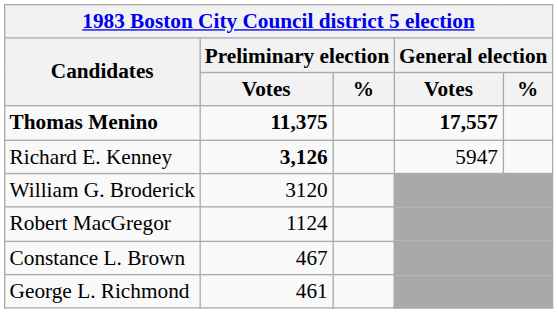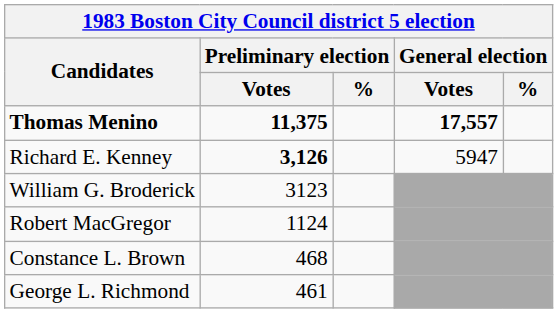 <table class=wikitable>
 <tr>
 <th colspan=5><a href='#'>1983 Boston City Council district 5 election</a></th>
 </tr>
 <tr>
 <th colspan=1 rowspan=2><strong>Candidates</strong></th>
 <th colspan=2><strong>Preliminary election</strong></th>
 <th colspan=2><strong>General election</strong></th>
 </tr>
 <tr>
 <th>Votes</th>
 <th>%</th>
 <th>Votes</th>
 <th>%</th>
 </tr>
 <tr>
 <td><strong>Thomas Menino</strong></td>
 <td align="right"><strong>11,375</strong></td>
 <td align="right"><strong></strong></td>
 <td align="right"><strong>17,557</strong></td>
 <td align="right"><strong></strong></td>
 </tr>
 <tr>
 <td>Richard E. Kenney</td>
 <td align="right"><strong>3,126</strong></td>
 <td align="right"><strong></strong></td>
 <td align="right">5947</td>
 <td align="right"></td>
 </tr>
 <tr>
 <td>William G. Broderick</td>
-<td align="right">3120</td>
+<td align="right">3123</td>
 <td align="right"></td>
 <td colspan=2 bgcolor=darkgray> </td>
 </tr>
 <tr>
 <td>Robert MacGregor</td>
 <td align="right">1124</td>
 <td align="right"></td>
 <td colspan=2 bgcolor=darkgray> </td>
 </tr>
 <tr>
 <td>Constance L. Brown</td>
-<td align="right">467</td>
+<td align="right">468</td>
 <td align="right"></td>
 <td colspan=2 bgcolor=darkgray> </td>
 </tr>
 <tr>
 <td>George L. Richmond</td>
 <td align="right">461</td>
 <td align="right"></td>
 <td colspan=2 bgcolor=darkgray> </td>
 </tr>
 </table>
